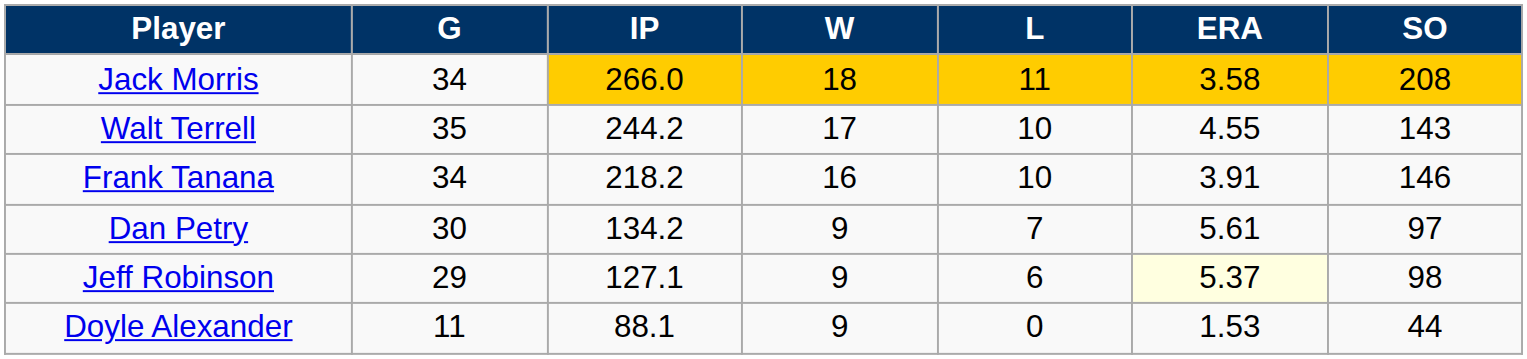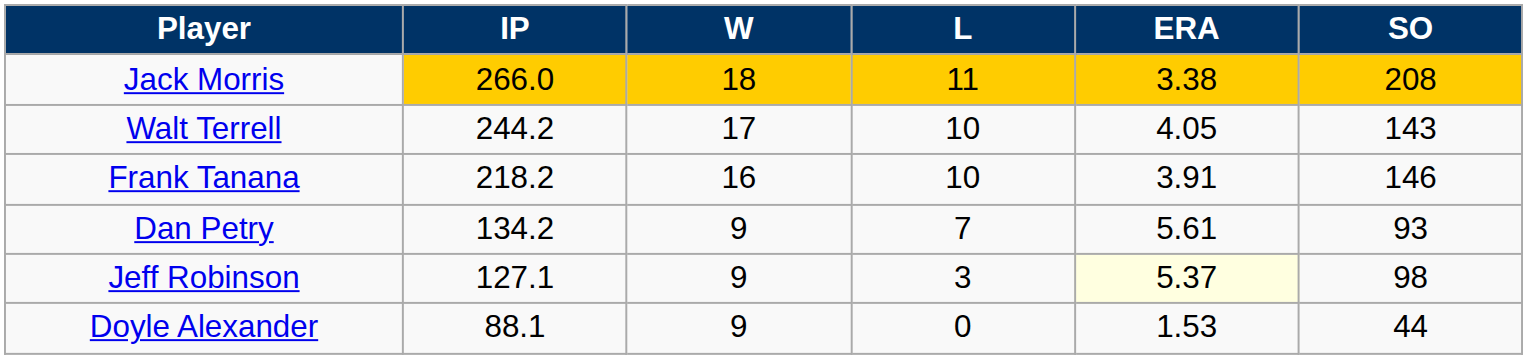 <table class="wikitable sortable">
 <tr>
 <th style="background:#003366;color:white;" width="16%">Player</th>
-<th style="background:#003366;color:white;" width="9%">G</th>
 <th style="background:#003366;color:white;" width="9%">IP</th>
 <th style="background:#003366;color:white;" width="9%">W</th>
 <th style="background:#003366;color:white;" width="9%">L</th>
 <th style="background:#003366;color:white;" width="9%">ERA</th>
 <th style="background:#003366;color:white;" width="9%">SO</th>
 </tr>
 <tr align="center">
 <td><a href='#'>Jack Morris</a></td>
-<td>34</td>
 <td bgcolor="#FFCC00">266.0</td>
 <td bgcolor="#FFCC00">18</td>
 <td bgcolor="#FFCC00">11</td>
-<td bgcolor="#FFCC00">3.58</td>
+<td bgcolor="#FFCC00">3.38</td>
 <td bgcolor="#FFCC00">208</td>
 </tr>
 <tr align="center">
 <td><a href='#'>Walt Terrell</a></td>
-<td>35</td>
 <td>244.2</td>
 <td>17</td>
 <td>10</td>
-<td>4.55</td>
+<td>4.05</td>
 <td>143</td>
 </tr>
 <tr align=center>
 <td><a href='#'>Frank Tanana</a></td>
-<td>34</td>
 <td>218.2</td>
 <td>16</td>
 <td>10</td>
 <td>3.91</td>
 <td>146</td>
 </tr>
 <tr align="center">
 <td><a href='#'>Dan Petry</a></td>
-<td>30</td>
 <td>134.2</td>
 <td>9</td>
 <td>7</td>
 <td>5.61</td>
-<td>97</td>
+<td>93</td>
 </tr>
 <tr align=center>
 <td><a href='#'>Jeff Robinson</a></td>
-<td>29</td>
 <td>127.1</td>
 <td>9</td>
-<td>6</td>
+<td>3</td>
 <td style="background: lightyellow;">5.37</td>
 <td>98</td>
 </tr>
 <tr align="center">
 <td><a href='#'>Doyle Alexander</a></td>
-<td>11</td>
 <td>88.1</td>
 <td>9</td>
 <td>0</td>
 <td>1.53</td>
 <td>44</td>
 </tr>
 </table>
